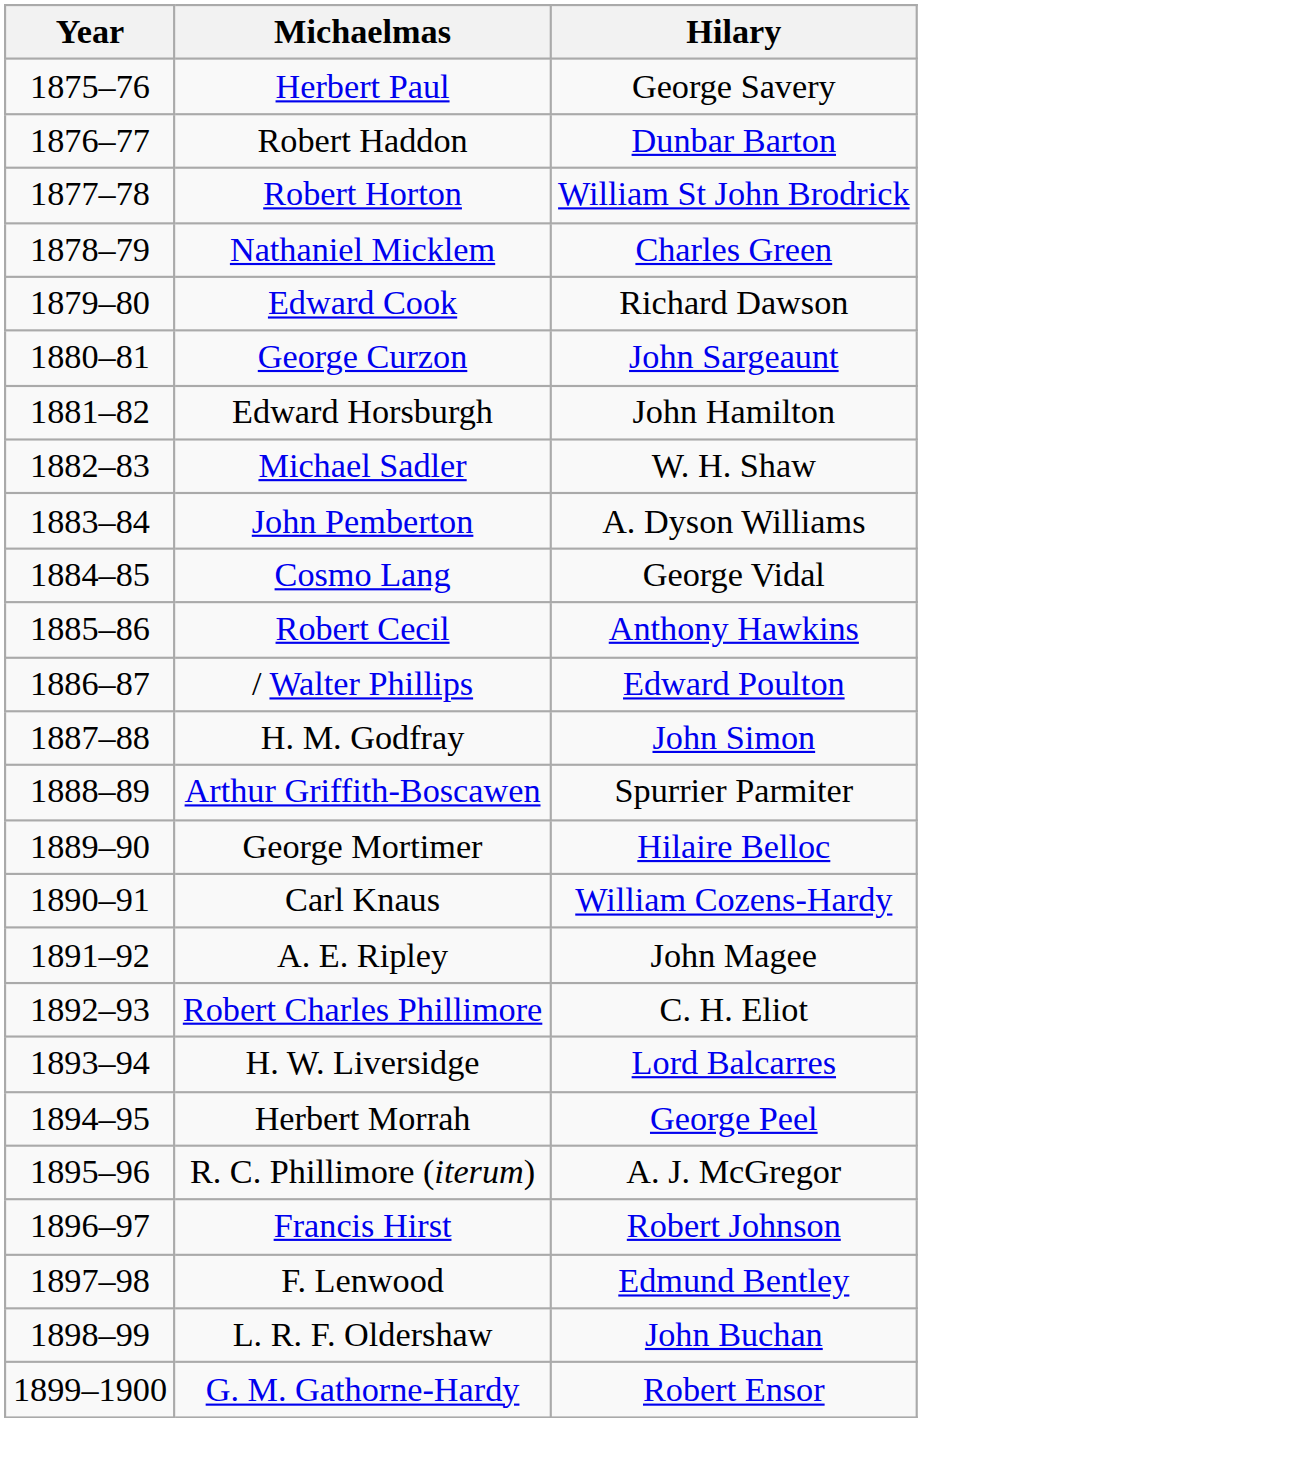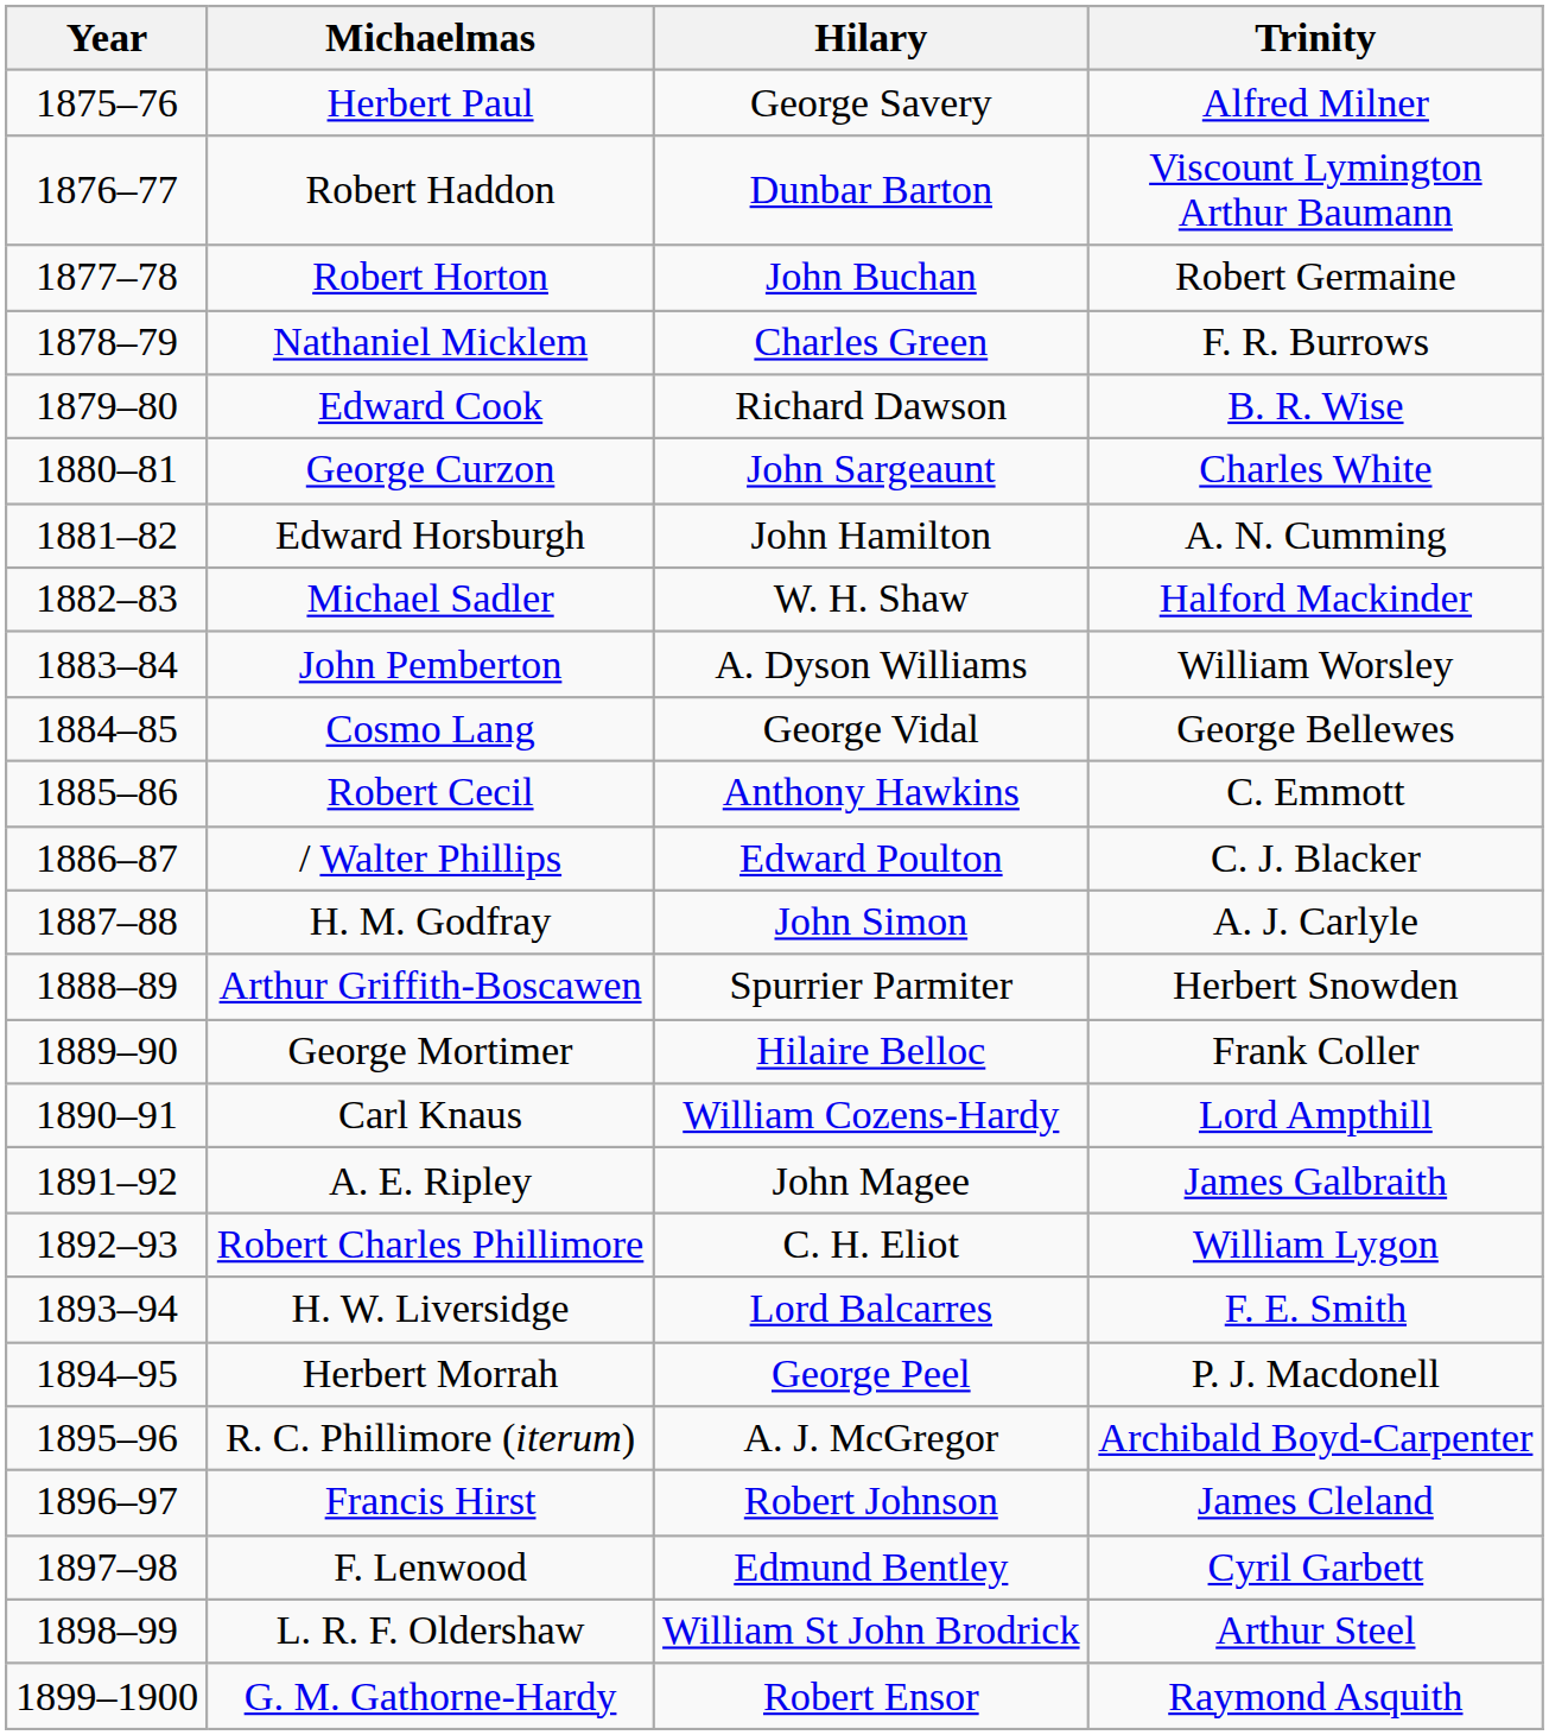 <table class="wikitable sortable">
 <tr>
 <th>Year</th>
 <th>Michaelmas</th>
 <th>Hilary</th>
+<th>Trinity</th>
 </tr>
 <tr>
 <td align="center">1875–76</td>
 <td align="center"> <a href='#'>Herbert Paul</a></td>
 <td align="center"> George Savery</td>
+<td align="center"> <a href='#'>Alfred Milner</a></td>
 </tr>
 <tr>
 <td align="center">1876–77</td>
 <td align="center"> Robert Haddon</td>
 <td align="center"> <a href='#'>Dunbar Barton</a></td>
+<td align="center"> <a href='#'>Viscount Lymington</a><br> <a href='#'>Arthur Baumann</a></td>
 </tr>
 <tr>
 <td align="center">1877–78</td>
 <td align="center"> <a href='#'>Robert Horton</a></td>
-<td align="center"> <a href='#'>William St John Brodrick</a></td>
+<td align="center"> <a href='#'>John Buchan</a></td>
+<td align="center"> Robert Germaine</td>
 </tr>
 <tr>
 <td align="center">1878–79</td>
 <td align="center"> <a href='#'>Nathaniel Micklem</a></td>
 <td align="center"> <a href='#'>Charles Green</a></td>
+<td align="center"> F. R. Burrows</td>
 </tr>
 <tr>
 <td align="center">1879–80</td>
 <td align="center"> <a href='#'>Edward Cook</a></td>
 <td align="center"> Richard Dawson</td>
+<td align="center"> <a href='#'>B. R. Wise</a></td>
 </tr>
 <tr>
 <td align="center">1880–81</td>
 <td align="center"> <a href='#'>George Curzon</a></td>
 <td align="center"> <a href='#'>John Sargeaunt</a></td>
+<td align="center"> <a href='#'>Charles White</a></td>
 </tr>
 <tr>
 <td align="center">1881–82</td>
 <td align="center"> Edward Horsburgh</td>
 <td align="center"> John Hamilton</td>
+<td align="center"> A. N. Cumming</td>
 </tr>
 <tr>
 <td align="center">1882–83</td>
 <td align="center"> <a href='#'>Michael Sadler</a></td>
 <td align="center"> W. H. Shaw</td>
+<td align="center"> <a href='#'>Halford Mackinder</a></td>
 </tr>
 <tr>
 <td align="center">1883–84</td>
 <td align="center"> <a href='#'>John Pemberton</a></td>
 <td align="center"> A. Dyson Williams</td>
+<td align="center"> William Worsley</td>
 </tr>
 <tr>
 <td align="center">1884–85</td>
 <td align="center"> <a href='#'>Cosmo Lang</a></td>
 <td align="center"> George Vidal</td>
+<td align="center"> George Bellewes</td>
 </tr>
 <tr>
 <td align="center">1885–86</td>
 <td align="center"> <a href='#'>Robert Cecil</a></td>
 <td align="center"> <a href='#'>Anthony Hawkins</a></td>
+<td align="center"> C. Emmott</td>
 </tr>
 <tr>
 <td align="center">1886–87</td>
 <td align="center">/ <a href='#'>Walter Phillips</a></td>
 <td align="center"> <a href='#'>Edward Poulton</a></td>
+<td align="center"> C. J. Blacker</td>
 </tr>
 <tr>
 <td align="center">1887–88</td>
 <td align="center"> H. M. Godfray</td>
 <td align="center"> <a href='#'>John Simon</a></td>
+<td align="center"> A. J. Carlyle</td>
 </tr>
 <tr>
 <td align="center">1888–89</td>
 <td align="center"> <a href='#'>Arthur Griffith-Boscawen</a></td>
 <td align="center"> Spurrier Parmiter</td>
+<td align="center"> Herbert Snowden</td>
 </tr>
 <tr>
 <td align="center">1889–90</td>
 <td align="center"> George Mortimer</td>
 <td align="center"> <a href='#'>Hilaire Belloc</a></td>
+<td align="center"> Frank Coller</td>
 </tr>
 <tr>
 <td align="center">1890–91</td>
 <td align="center"> Carl Knaus</td>
 <td align="center"> <a href='#'>William Cozens-Hardy</a></td>
+<td align="center"> <a href='#'>Lord Ampthill</a></td>
 </tr>
 <tr>
 <td align="center">1891–92</td>
 <td align="center"> A. E. Ripley</td>
 <td align="center"> John Magee</td>
+<td align="center"> <a href='#'>James Galbraith</a></td>
 </tr>
 <tr>
 <td align="center">1892–93</td>
 <td align="center"> <a href='#'>Robert Charles Phillimore</a></td>
 <td align="center"> C. H. Eliot</td>
+<td align="center"> <a href='#'>William Lygon</a></td>
 </tr>
 <tr>
 <td align="center">1893–94</td>
 <td align="center"> H. W. Liversidge</td>
 <td align="center"> <a href='#'>Lord Balcarres</a></td>
+<td align="center"> <a href='#'>F. E. Smith</a></td>
 </tr>
 <tr>
 <td align="center">1894–95</td>
 <td align="center"> Herbert Morrah</td>
 <td align="center"> <a href='#'>George Peel</a></td>
+<td align="center"> P. J. Macdonell</td>
 </tr>
 <tr>
 <td align="center">1895–96</td>
 <td align="center"> R. C. Phillimore (<em>iterum</em>)</td>
 <td align="center"> A. J. McGregor</td>
+<td align="center"> <a href='#'>Archibald Boyd-Carpenter</a></td>
 </tr>
 <tr>
 <td align="center">1896–97</td>
 <td align="center"> <a href='#'>Francis Hirst</a></td>
 <td align="center"> <a href='#'>Robert Johnson</a></td>
+<td align="center"> <a href='#'>James Cleland</a></td>
 </tr>
 <tr>
 <td align="center">1897–98</td>
 <td align="center"> F. Lenwood</td>
 <td align="center"> <a href='#'>Edmund Bentley</a></td>
+<td align="center"> <a href='#'>Cyril Garbett</a></td>
 </tr>
 <tr>
 <td align="center">1898–99</td>
 <td align="center"> L. R. F. Oldershaw</td>
-<td align="center"> <a href='#'>John Buchan</a></td>
+<td align="center"> <a href='#'>William St John Brodrick</a></td>
+<td align="center"> <a href='#'>Arthur Steel</a></td>
 </tr>
 <tr>
 <td align="center">1899–1900</td>
 <td align="center"> <a href='#'>G. M. Gathorne-Hardy</a></td>
 <td align="center"> <a href='#'>Robert Ensor</a></td>
+<td align="center"> <a href='#'>Raymond Asquith</a></td>
 </tr>
 </table>
